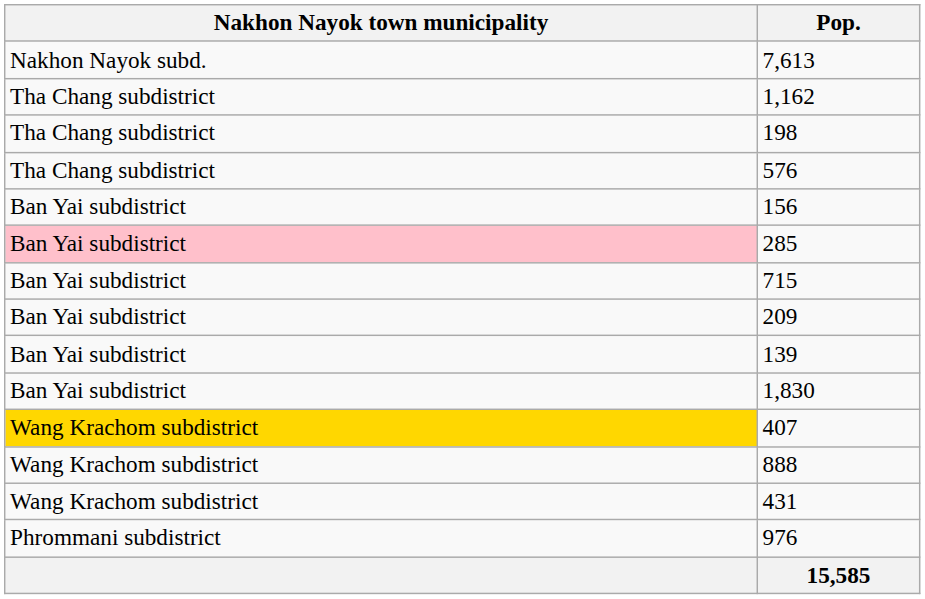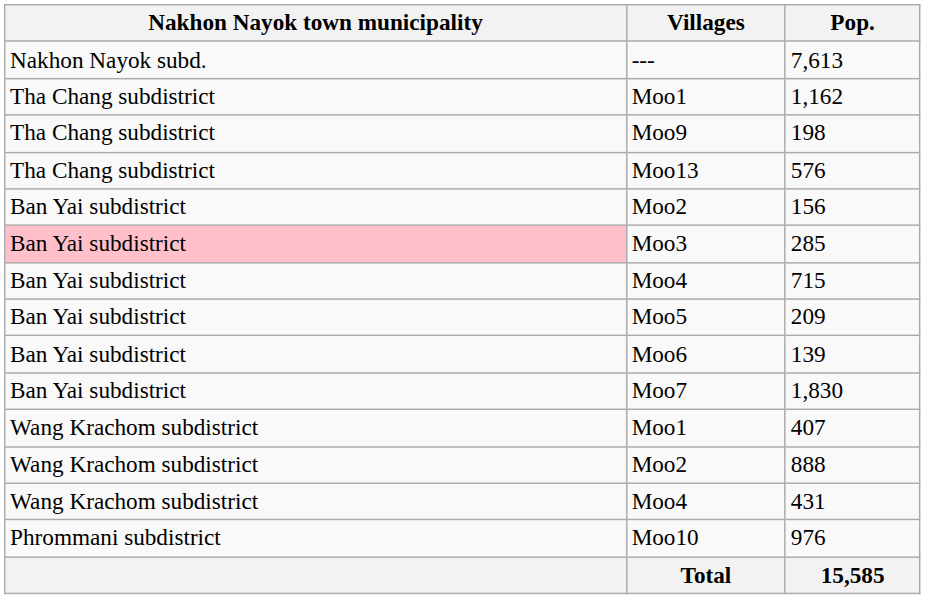 <table class="wikitable" style="width:50%;">
 <tr>
 <th>Nakhon Nayok town municipality</th>
+<th>Villages</th>
 <th>Pop.</th>
 </tr>
 <tr>
 <td>Nakhon Nayok subd.</td>
+<td>---</td>
 <td>7,613</td>
 </tr>
 <tr>
 <td>Tha Chang subdistrict</td>
+<td>Moo1</td>
 <td>1,162</td>
 </tr>
 <tr>
 <td>Tha Chang subdistrict</td>
+<td>Moo9</td>
 <td>198</td>
 </tr>
 <tr>
 <td>Tha Chang subdistrict</td>
+<td>Moo13</td>
 <td>576</td>
 </tr>
 <tr>
 <td>Ban Yai subdistrict</td>
+<td>Moo2</td>
 <td>156</td>
 </tr>
 <tr>
 <td style="background: pink;">Ban Yai subdistrict</td>
+<td>Moo3</td>
 <td>285</td>
 </tr>
 <tr>
 <td>Ban Yai subdistrict</td>
+<td>Moo4</td>
 <td>715</td>
 </tr>
 <tr>
 <td>Ban Yai subdistrict</td>
+<td>Moo5</td>
 <td>209</td>
 </tr>
 <tr>
 <td>Ban Yai subdistrict</td>
+<td>Moo6</td>
 <td>139</td>
 </tr>
 <tr>
 <td>Ban Yai subdistrict</td>
+<td>Moo7</td>
 <td>1,830</td>
 </tr>
 <tr>
-<td style="background: gold;">Wang Krachom subdistrict</td>
+<td>Wang Krachom subdistrict</td>
+<td>Moo1</td>
 <td>407</td>
 </tr>
 <tr>
 <td>Wang Krachom subdistrict</td>
+<td>Moo2</td>
 <td>888</td>
 </tr>
 <tr>
 <td>Wang Krachom subdistrict</td>
+<td>Moo4</td>
 <td>431</td>
 </tr>
 <tr>
 <td>Phrommani subdistrict</td>
+<td>Moo10</td>
 <td>976</td>
 </tr>
 <tr>
 <th></th>
+<th>Total</th>
 <th>15,585</th>
 </tr>
 </table>
